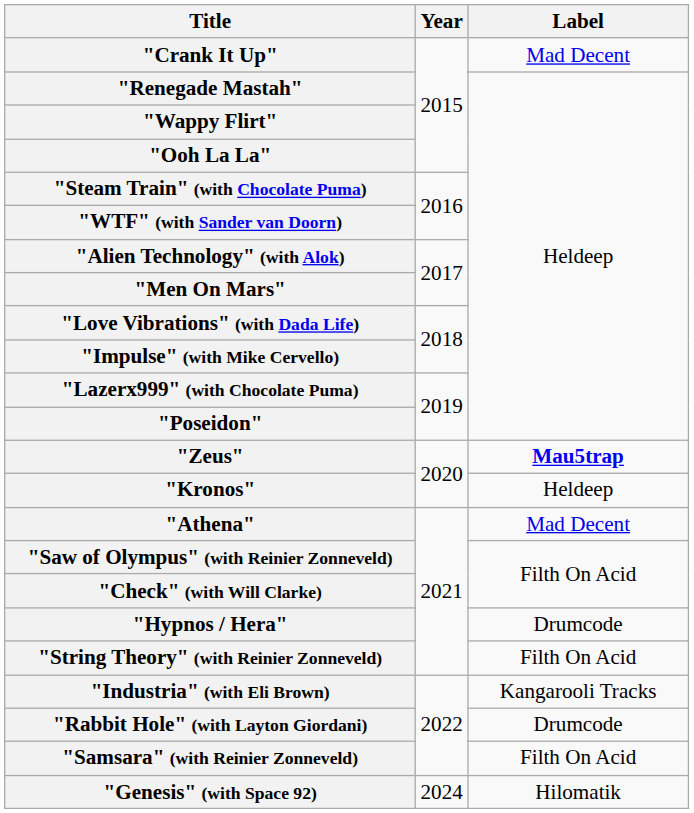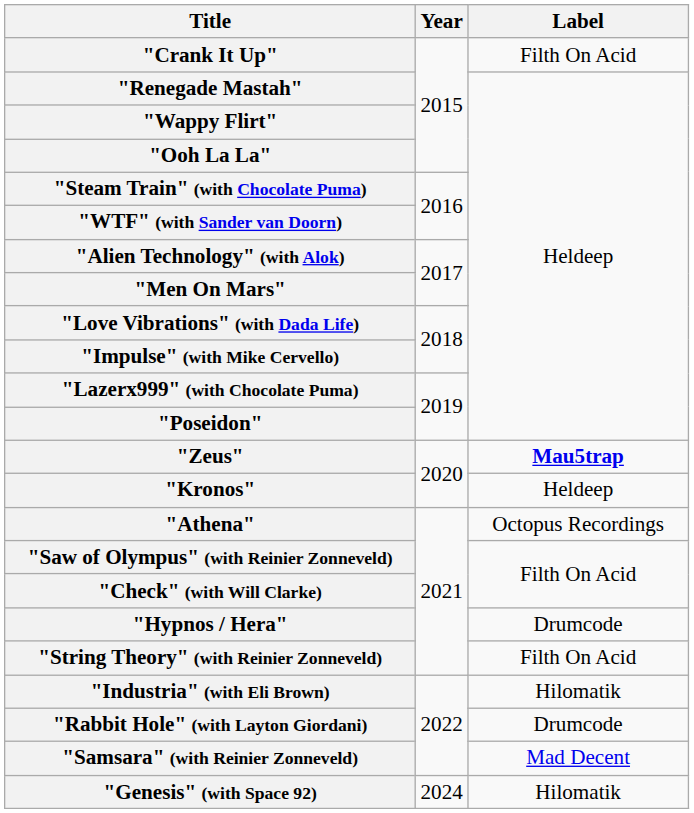 <table class="wikitable plainrowheaders" style="text-align:center;" border="1">
 <tr>
 <th scope="col" rowspan="1" style="width:19em;">Title</th>
 <th scope="col" rowspan="1" style="width:2em;">Year</th>
 <th scope="col" rowspan="1" style="width:10em;">Label</th>
 </tr>
 <tr>
 <th scope="row">"Crank It Up"</th>
 <td rowspan="4">2015</td>
-<td><a href='#'>Mad Decent</a></td>
+<td>Filth On Acid</td>
 </tr>
 <tr>
 <th scope="row">"Renegade Mastah"</th>
 <td rowspan="11">Heldeep</td>
 </tr>
 <tr>
 <th scope="row">"Wappy Flirt"</th>
 </tr>
 <tr>
 <th scope="row">"Ooh La La"</th>
 </tr>
 <tr>
 <th scope="row">"Steam Train" <small>(with <a href='#'>Chocolate Puma</a>)</small></th>
 <td rowspan="2">2016</td>
 </tr>
 <tr>
 <th scope="row">"WTF" <small>(with <a href='#'>Sander van Doorn</a>)</small></th>
 </tr>
 <tr>
 <th scope="row">"Alien Technology" <small>(with <a href='#'>Alok</a>)</small></th>
 <td rowspan="2">2017</td>
 </tr>
 <tr>
 <th scope="row">"Men On Mars"</th>
 </tr>
 <tr>
 <th scope="row">"Love Vibrations" <small>(with <a href='#'>Dada Life</a>)</small></th>
 <td rowspan="2">2018</td>
 </tr>
 <tr>
 <th scope="row">"Impulse" <small>(with Mike Cervello)</small></th>
 </tr>
 <tr>
 <th scope="row">"Lazerx999" <small>(with Chocolate Puma)</small></th>
 <td rowspan="2">2019</td>
 </tr>
 <tr>
 <th scope="row">"Poseidon"</th>
 </tr>
 <tr>
 <th scope="row">"Zeus"</th>
 <td rowspan="2">2020</td>
 <td><strong><a href='#'>Mau5trap</a></strong></td>
 </tr>
 <tr>
 <th scope="row">"Kronos"</th>
 <td>Heldeep</td>
 </tr>
 <tr>
 <th scope="row">"Athena"</th>
 <td rowspan="5">2021</td>
-<td><a href='#'>Mad Decent</a></td>
+<td>Octopus Recordings</td>
 </tr>
 <tr>
 <th scope="row">"Saw of Olympus" <small>(with Reinier Zonneveld)</small></th>
 <td rowspan="2">Filth On Acid</td>
 </tr>
 <tr>
 <th scope="row">"Check" <small>(with Will Clarke)</small></th>
 </tr>
 <tr>
 <th scope="row">"Hypnos / Hera"</th>
 <td>Drumcode</td>
 </tr>
 <tr>
 <th scope="row">"String Theory" <small>(with Reinier Zonneveld)</small></th>
 <td>Filth On Acid</td>
 </tr>
 <tr>
 <th scope="row">"Industria" <small>(with Eli Brown)</small></th>
 <td rowspan="3">2022</td>
-<td>Kangarooli Tracks</td>
+<td>Hilomatik</td>
 </tr>
 <tr>
 <th scope="row">"Rabbit Hole" <small>(with Layton Giordani)</small></th>
 <td>Drumcode</td>
 </tr>
 <tr>
 <th scope="row">"Samsara" <small>(with Reinier Zonneveld)</small></th>
-<td>Filth On Acid</td>
+<td><a href='#'>Mad Decent</a></td>
 </tr>
 <tr>
 <th scope="row">"Genesis" <small>(with Space 92)</small></th>
 <td rowspan="1">2024</td>
 <td>Hilomatik</td>
 </tr>
 <tr>
 </tr>
 </table>
